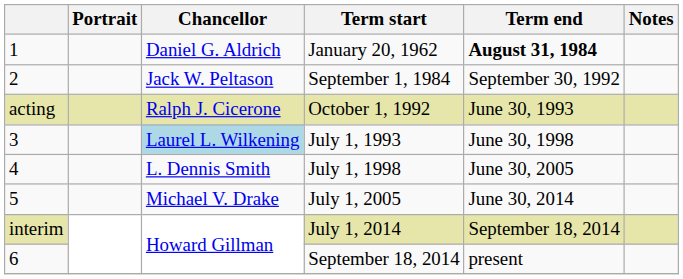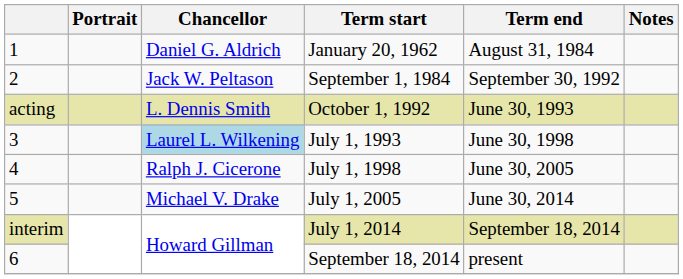 <table class=wikitable style="text-align:left">
 <tr>
 <th></th>
 <th>Portrait</th>
 <th>Chancellor</th>
 <th>Term start</th>
 <th>Term end</th>
 <th>Notes</th>
 </tr>
 <tr>
 <td>1</td>
 <td></td>
 <td><a href='#'>Daniel G. Aldrich</a></td>
 <td>January 20, 1962</td>
-<td><strong>August 31, 1984</strong></td>
+<td>August 31, 1984</td>
 <td></td>
 </tr>
 <tr>
 <td>2</td>
 <td></td>
 <td><a href='#'>Jack W. Peltason</a></td>
 <td>September 1, 1984</td>
 <td>September 30, 1992</td>
 <td></td>
 </tr>
 <tr bgcolor="#e6e6aa">
 <td>acting</td>
 <td></td>
-<td><a href='#'>Ralph J. Cicerone</a></td>
+<td><a href='#'>L. Dennis Smith</a></td>
 <td>October 1, 1992</td>
 <td>June 30, 1993</td>
 <td></td>
 </tr>
 <tr>
 <td>3</td>
 <td></td>
 <td style="background: lightblue;"><a href='#'>Laurel L. Wilkening</a></td>
 <td>July 1, 1993</td>
 <td>June 30, 1998</td>
 <td></td>
 </tr>
 <tr>
 <td>4</td>
 <td></td>
-<td><a href='#'>L. Dennis Smith</a></td>
+<td><a href='#'>Ralph J. Cicerone</a></td>
 <td>July 1, 1998</td>
 <td>June 30, 2005</td>
 <td></td>
 </tr>
 <tr>
 <td>5</td>
 <td></td>
 <td><a href='#'>Michael V. Drake</a></td>
 <td>July 1, 2005</td>
 <td>June 30, 2014</td>
 <td></td>
 </tr>
 <tr bgcolor="#e6e6aa">
 <td>interim</td>
 <td rowspan="2" bgcolor="#ffffff"></td>
 <td rowspan="2" bgcolor="#ffffff"><a href='#'>Howard Gillman</a></td>
 <td>July 1, 2014</td>
 <td>September 18, 2014</td>
 <td></td>
 </tr>
 <tr>
 <td>6</td>
 <td>September 18, 2014</td>
 <td>present</td>
 <td></td>
 </tr>
 <tr>
 </tr>
 </table>
